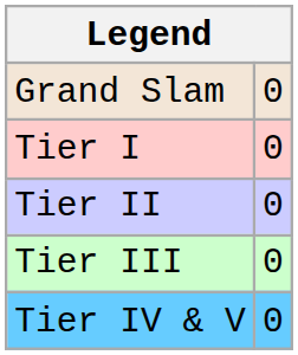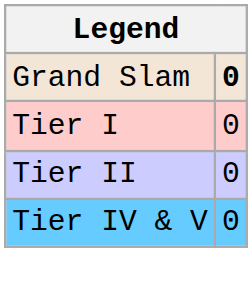 <table class="wikitable sortable mw-collapsible mw-collapsed">
 <tr>
 <th colspan=2>Legend</th>
 </tr>
 <tr style="background:#f3e6d7;">
 <td>Grand Slam</td>
-<td align="center">0</td>
+<td align="center"><strong>0</strong></td>
 </tr>
 <tr style="background:#fcc;">
 <td>Tier I</td>
 <td align="center">0</td>
 </tr>
 <tr style="background:#ccf;">
 <td>Tier II</td>
 <td align="center">0</td>
 </tr>
-<tr style="background:#cfc;">
-<td>Tier III</td>
-<td align="center">0</td>
-</tr>
 <tr style="background:#6cf;">
 <td>Tier IV & V</td>
 <td align="center">0</td>
 </tr>
 </table>
